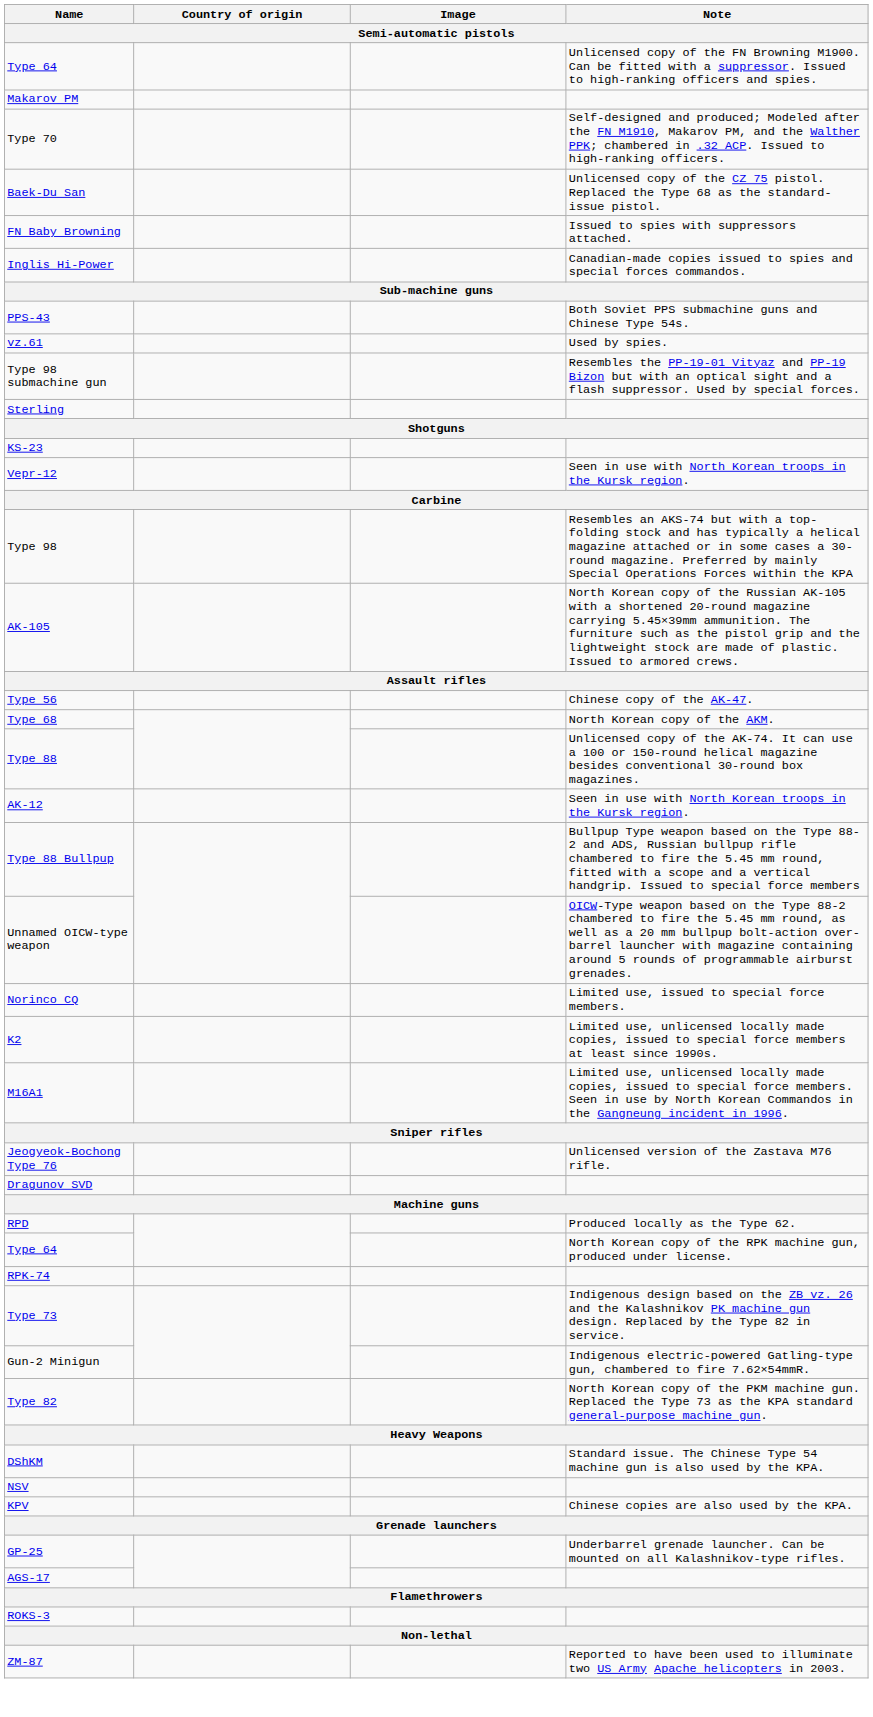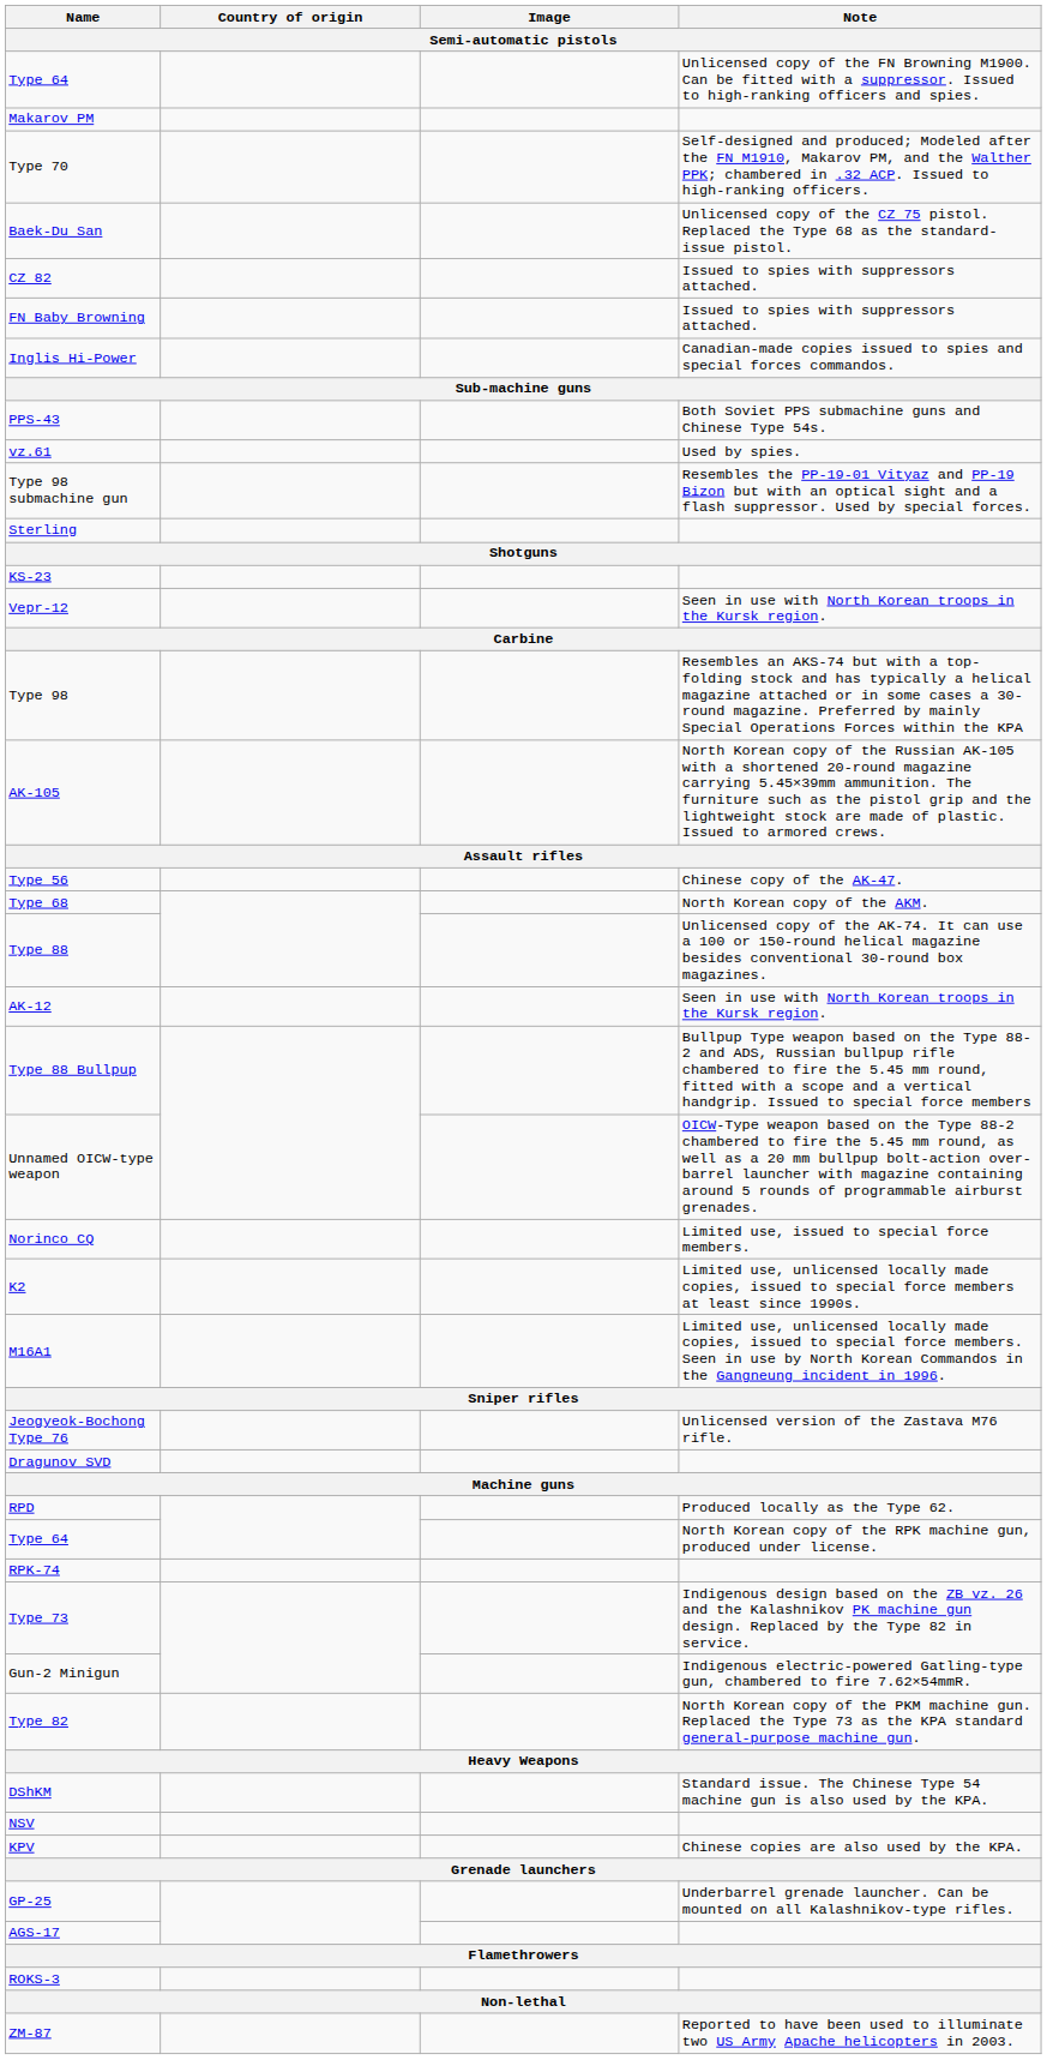 <table class="wikitable" style="width:60%;">
 <tr>
 <th style="width:15%;">Name</th>
 <th style="width:25%;">Country of origin</th>
 <th style="width:25%;">Image</th>
 <th>Note</th>
 </tr>
 <tr>
 <th colspan="4">Semi-automatic pistols</th>
 </tr>
 <tr>
 <td><a href='#'>Type 64</a></td>
 <td><br></td>
 <td></td>
 <td>Unlicensed copy of the FN Browning M1900. Can be fitted with a <a href='#'>suppressor</a>.  Issued to high-ranking officers and spies.</td>
 </tr>
 <tr>
 <td><a href='#'>Makarov PM</a></td>
 <td></td>
 <td></td>
 <td></td>
 </tr>
 <tr>
 <td>Type 70</td>
 <td></td>
 <td></td>
 <td>Self-designed and produced; Modeled after the <a href='#'>FN M1910</a>, Makarov PM, and the <a href='#'>Walther PPK</a>; chambered in <a href='#'>.32 ACP</a>. Issued to high-ranking officers.</td>
 </tr>
 <tr>
 <td><a href='#'>Baek-Du San</a></td>
 <td><br></td>
 <td></td>
 <td>Unlicensed copy of the <a href='#'>CZ 75</a> pistol. Replaced the Type 68 as the standard-issue pistol.</td>
+</tr>
+<tr>
+<td><a href='#'>CZ 82</a></td>
+<td></td>
+<td></td>
+<td>Issued to spies with suppressors attached.</td>
 </tr>
 <tr>
 <td><a href='#'>FN Baby Browning</a></td>
 <td></td>
 <td></td>
 <td>Issued to spies with suppressors attached.</td>
 </tr>
 <tr>
 <td><a href='#'>Inglis Hi-Power</a></td>
 <td> <br></td>
 <td></td>
 <td>Canadian-made copies issued to spies and special forces commandos.</td>
 </tr>
 <tr>
 <th colspan="4">Sub-machine guns</th>
 </tr>
 <tr>
 <td><a href='#'>PPS-43</a></td>
 <td><br></td>
 <td></td>
 <td>Both Soviet PPS submachine guns and Chinese Type 54s.</td>
 </tr>
 <tr>
 <td><a href='#'>vz.61</a></td>
 <td></td>
 <td></td>
 <td>Used by spies.</td>
 </tr>
 <tr>
 <td>Type 98 submachine gun</td>
 <td><br></td>
 <td></td>
 <td>Resembles the <a href='#'>PP-19-01 Vityaz</a> and <a href='#'>PP-19 Bizon</a> but with an optical sight and a flash suppressor. Used by special forces.</td>
 </tr>
 <tr>
 <td><a href='#'>Sterling</a></td>
 <td></td>
 <td></td>
 <td></td>
 </tr>
 <tr>
 <th colspan="4">Shotguns</th>
 </tr>
 <tr>
 <td><a href='#'>KS-23</a></td>
 <td></td>
 <td></td>
 <td></td>
 </tr>
 <tr>
 <td><a href='#'>Vepr-12</a></td>
 <td></td>
 <td></td>
 <td>Seen in use with <a href='#'>North Korean troops in the Kursk region</a>.</td>
 </tr>
 <tr>
 <th colspan="4">Carbine</th>
 </tr>
 <tr>
 <td>Type 98</td>
 <td></td>
 <td></td>
 <td>Resembles an AKS-74 but with a top-folding stock and has typically a helical magazine attached or in some cases a 30-round magazine. Preferred by mainly Special Operations Forces within the KPA</td>
 </tr>
 <tr>
 <td><a href='#'>AK-105</a></td>
 <td><br></td>
 <td></td>
 <td>North Korean copy of the Russian AK-105 with a shortened 20-round magazine carrying 5.45×39mm ammunition. The furniture such as the pistol grip and the lightweight stock are made of plastic. Issued to armored crews.</td>
 </tr>
 <tr>
 <th colspan="4">Assault rifles</th>
 </tr>
 <tr>
 <td><a href='#'>Type 56</a></td>
 <td></td>
 <td></td>
 <td>Chinese copy of the <a href='#'>AK-47</a>.</td>
 </tr>
 <tr>
 <td><a href='#'>Type 68</a></td>
 <td rowspan="2"></td>
 <td></td>
 <td>North Korean copy of the <a href='#'>AKM</a>.</td>
 </tr>
 <tr>
 <td><a href='#'>Type 88</a></td>
 <td><br></td>
 <td>Unlicensed copy of the AK-74. It can use a 100 or 150-round helical magazine besides conventional 30-round box magazines.</td>
 </tr>
 <tr>
 <td><a href='#'>AK-12</a></td>
 <td></td>
 <td></td>
 <td>Seen in use with <a href='#'>North Korean troops in the Kursk region</a>.</td>
 </tr>
 <tr>
 <td><a href='#'>Type 88 Bullpup</a></td>
 <td rowspan="2"></td>
 <td></td>
 <td>Bullpup Type weapon based on the Type 88-2 and ADS, Russian bullpup rifle chambered to fire the 5.45 mm round, fitted with a scope and a vertical handgrip. Issued to special force members</td>
 </tr>
 <tr>
 <td>Unnamed OICW-type weapon</td>
 <td></td>
 <td><a href='#'>OICW</a>-Type weapon based on the Type 88-2 chambered to fire the 5.45 mm round, as well as a 20 mm bullpup bolt-action over-barrel launcher with magazine containing around 5 rounds of programmable airburst grenades.</td>
 </tr>
 <tr>
 <td><a href='#'>Norinco CQ</a></td>
 <td></td>
 <td>  </td>
 <td>Limited use, issued to special force members.</td>
 </tr>
 <tr>
 <td><a href='#'>K2</a></td>
 <td></td>
 <td></td>
 <td>Limited use, unlicensed locally made copies, issued to special force members at least since 1990s.</td>
 </tr>
 <tr>
 <td><a href='#'>M16A1</a></td>
 <td></td>
 <td></td>
 <td>Limited use, unlicensed locally made copies, issued to special force members. Seen in use by North Korean Commandos in the <a href='#'>Gangneung incident in 1996</a>.</td>
 </tr>
 <tr>
 <th colspan="4">Sniper rifles</th>
 </tr>
 <tr>
 <td><a href='#'>Jeogyeok-Bochong Type 76</a></td>
 <td></td>
 <td></td>
 <td>Unlicensed version of the Zastava M76 rifle.</td>
 </tr>
 <tr>
 <td><a href='#'>Dragunov SVD</a></td>
 <td></td>
 <td></td>
 <td></td>
 </tr>
 <tr>
 <th colspan="4">Machine guns</th>
 </tr>
 <tr>
 <td><a href='#'>RPD</a></td>
 <td rowspan="2"> <br></td>
 <td></td>
 <td>Produced locally as the Type 62.</td>
 </tr>
 <tr>
 <td><a href='#'>Type 64</a></td>
 <td></td>
 <td>North Korean copy of the RPK machine gun, produced under license.</td>
 </tr>
 <tr>
 <td><a href='#'>RPK-74</a></td>
 <td></td>
 <td></td>
 <td></td>
 </tr>
 <tr>
 <td><a href='#'>Type 73</a></td>
 <td rowspan="2"></td>
 <td></td>
 <td>Indigenous design based on the <a href='#'>ZB vz. 26</a> and the Kalashnikov <a href='#'>PK machine gun</a> design. Replaced by the Type 82 in service.</td>
 </tr>
 <tr>
 <td>Gun-2 Minigun</td>
 <td></td>
 <td>Indigenous electric-powered Gatling-type gun, chambered to fire 7.62×54mmR.</td>
 </tr>
 <tr>
 <td><a href='#'>Type 82</a></td>
 <td><br></td>
 <td></td>
 <td>North Korean copy of the PKM machine gun. Replaced the Type 73 as the KPA standard <a href='#'>general-purpose machine gun</a>.</td>
 </tr>
 <tr>
 <th colspan="4">Heavy Weapons</th>
 </tr>
 <tr>
 <td><a href='#'>DShKM</a></td>
 <td><br></td>
 <td></td>
 <td>Standard issue. The Chinese Type 54 machine gun is also used by the KPA.</td>
 </tr>
 <tr>
 <td><a href='#'>NSV</a></td>
 <td></td>
 <td></td>
 <td></td>
 </tr>
 <tr>
 <td><a href='#'>KPV</a></td>
 <td> <br></td>
 <td></td>
 <td>Chinese copies are also used by the KPA.</td>
 </tr>
 <tr>
 <th colspan="4">Grenade launchers</th>
 </tr>
 <tr>
 <td><a href='#'>GP-25</a></td>
 <td rowspan="2"></td>
 <td></td>
 <td>Underbarrel grenade launcher. Can be mounted on all Kalashnikov-type rifles.</td>
 </tr>
 <tr>
 <td><a href='#'>AGS-17</a></td>
 <td></td>
 <td></td>
 </tr>
 <tr>
 <th colspan="4">Flamethrowers</th>
 </tr>
 <tr>
 <td><a href='#'>ROKS-3</a></td>
 <td></td>
 <td></td>
 <td></td>
 </tr>
 <tr>
 <th colspan="4">Non-lethal</th>
 </tr>
 <tr>
 <td><a href='#'>ZM-87</a></td>
 <td></td>
 <td></td>
 <td>Reported to have been used to illuminate two <a href='#'>US Army</a> <a href='#'>Apache helicopters</a> in 2003.</td>
 </tr>
 </table>
